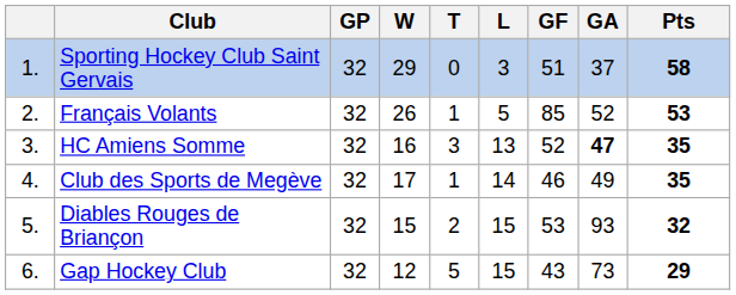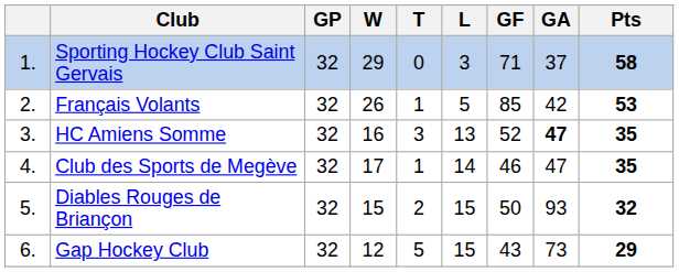 <table class="wikitable">
 <tr>
 <th width="30"></th>
 <th width="200">Club</th>
 <th width="30">GP</th>
 <th width="30">W</th>
 <th width="30">T</th>
 <th width="30">L</th>
 <th width="30">GF</th>
 <th width="30">GA</th>
 <th width="70">Pts</th>
 </tr>
 <tr bgcolor="#BCD2EE" align="center">
 <td>1.</td>
 <td align="left"><a href='#'>Sporting Hockey Club Saint Gervais</a></td>
 <td>32</td>
 <td>29</td>
 <td>0</td>
 <td>3</td>
-<td>51</td>
+<td>71</td>
 <td>37</td>
 <td><strong>58</strong></td>
 </tr>
 <tr bgcolor="#FFFFFF" align="center">
 <td>2.</td>
 <td align="left"><a href='#'>Français Volants</a></td>
 <td>32</td>
 <td>26</td>
 <td>1</td>
 <td>5</td>
 <td>85</td>
-<td>52</td>
+<td>42</td>
 <td><strong>53</strong></td>
 </tr>
 <tr bgcolor="#FFFFFF" align="center">
 <td>3.</td>
 <td align="left"><a href='#'>HC Amiens Somme</a></td>
 <td>32</td>
 <td>16</td>
 <td>3</td>
 <td>13</td>
 <td>52</td>
 <td><strong>47</strong></td>
 <td><strong>35</strong></td>
 </tr>
 <tr bgcolor="#FFFFFF" align="center">
 <td>4.</td>
 <td align="left"><a href='#'>Club des Sports de Megève</a></td>
 <td>32</td>
 <td>17</td>
 <td>1</td>
 <td>14</td>
 <td>46</td>
-<td>49</td>
+<td>47</td>
 <td><strong>35</strong></td>
 </tr>
 <tr bgcolor="#FFFFFF" align="center">
 <td>5.</td>
 <td align="left"><a href='#'>Diables Rouges de Briançon</a></td>
 <td>32</td>
 <td>15</td>
 <td>2</td>
 <td>15</td>
-<td>53</td>
+<td>50</td>
 <td>93</td>
 <td><strong>32</strong></td>
 </tr>
 <tr bgcolor="#FFFFFF" align="center">
 <td>6.</td>
 <td align="left"><a href='#'>Gap Hockey Club</a></td>
 <td>32</td>
 <td>12</td>
 <td>5</td>
 <td>15</td>
 <td>43</td>
 <td>73</td>
 <td><strong>29</strong></td>
 </tr>
 </table>
